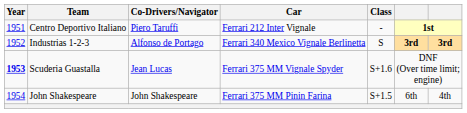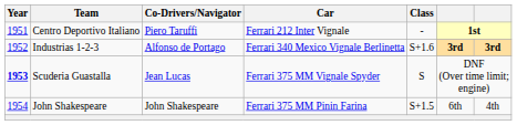 <table class="wikitable" style="text-align:center; font-size:90%">
 <tr>
 <th>Year</th>
 <th>Team</th>
 <th>Co-Drivers/Navigator</th>
 <th>Car</th>
 <th>Class</th>
 <th></th>
 <th></th>
 </tr>
 <tr>
 <td><a href='#'>1951</a></td>
 <td align=left> Centro Deportivo Italiano</td>
 <td align=left> <a href='#'>Piero Taruffi</a></td>
 <td align=left><a href='#'>Ferrari 212 Inter</a> Vignale</td>
 <td>-</td>
 <td colspan=2 style="background:#ffffbf;"><strong>1st</strong></td>
 </tr>
 <tr>
 <td><a href='#'>1952</a></td>
 <td align=left> Industrias 1-2-3</td>
 <td align=left> <a href='#'>Alfonso de Portago</a></td>
 <td align=left><a href='#'>Ferrari 340 Mexico Vignale Berlinetta</a></td>
-<td>S</td>
+<td>S+1.6</td>
 <td style="background:#ffdf9f;"><strong>3rd</strong></td>
 <td style="background:#ffdf9f;"><strong>3rd</strong></td>
 </tr>
 <tr>
 <td><strong><a href='#'>1953</a></strong></td>
 <td align=left> Scuderia Guastalla</td>
 <td align=left> <a href='#'>Jean Lucas</a></td>
 <td align=left><a href='#'>Ferrari 375 MM Vignale Spyder</a></td>
-<td>S+1.6</td>
+<td>S</td>
 <td colspan=2>DNF<br>(Over time limit;<br>engine)</td>
 </tr>
 <tr>
 <td><a href='#'>1954</a></td>
 <td align=left> John Shakespeare</td>
 <td align=left> John Shakespeare</td>
 <td align=left><a href='#'>Ferrari 375 MM Pinin Farina</a></td>
 <td>S+1.5</td>
 <td>6th</td>
 <td>4th</td>
 </tr>
 <tr>
 <th colspan="7"></th>
 </tr>
 </table>
